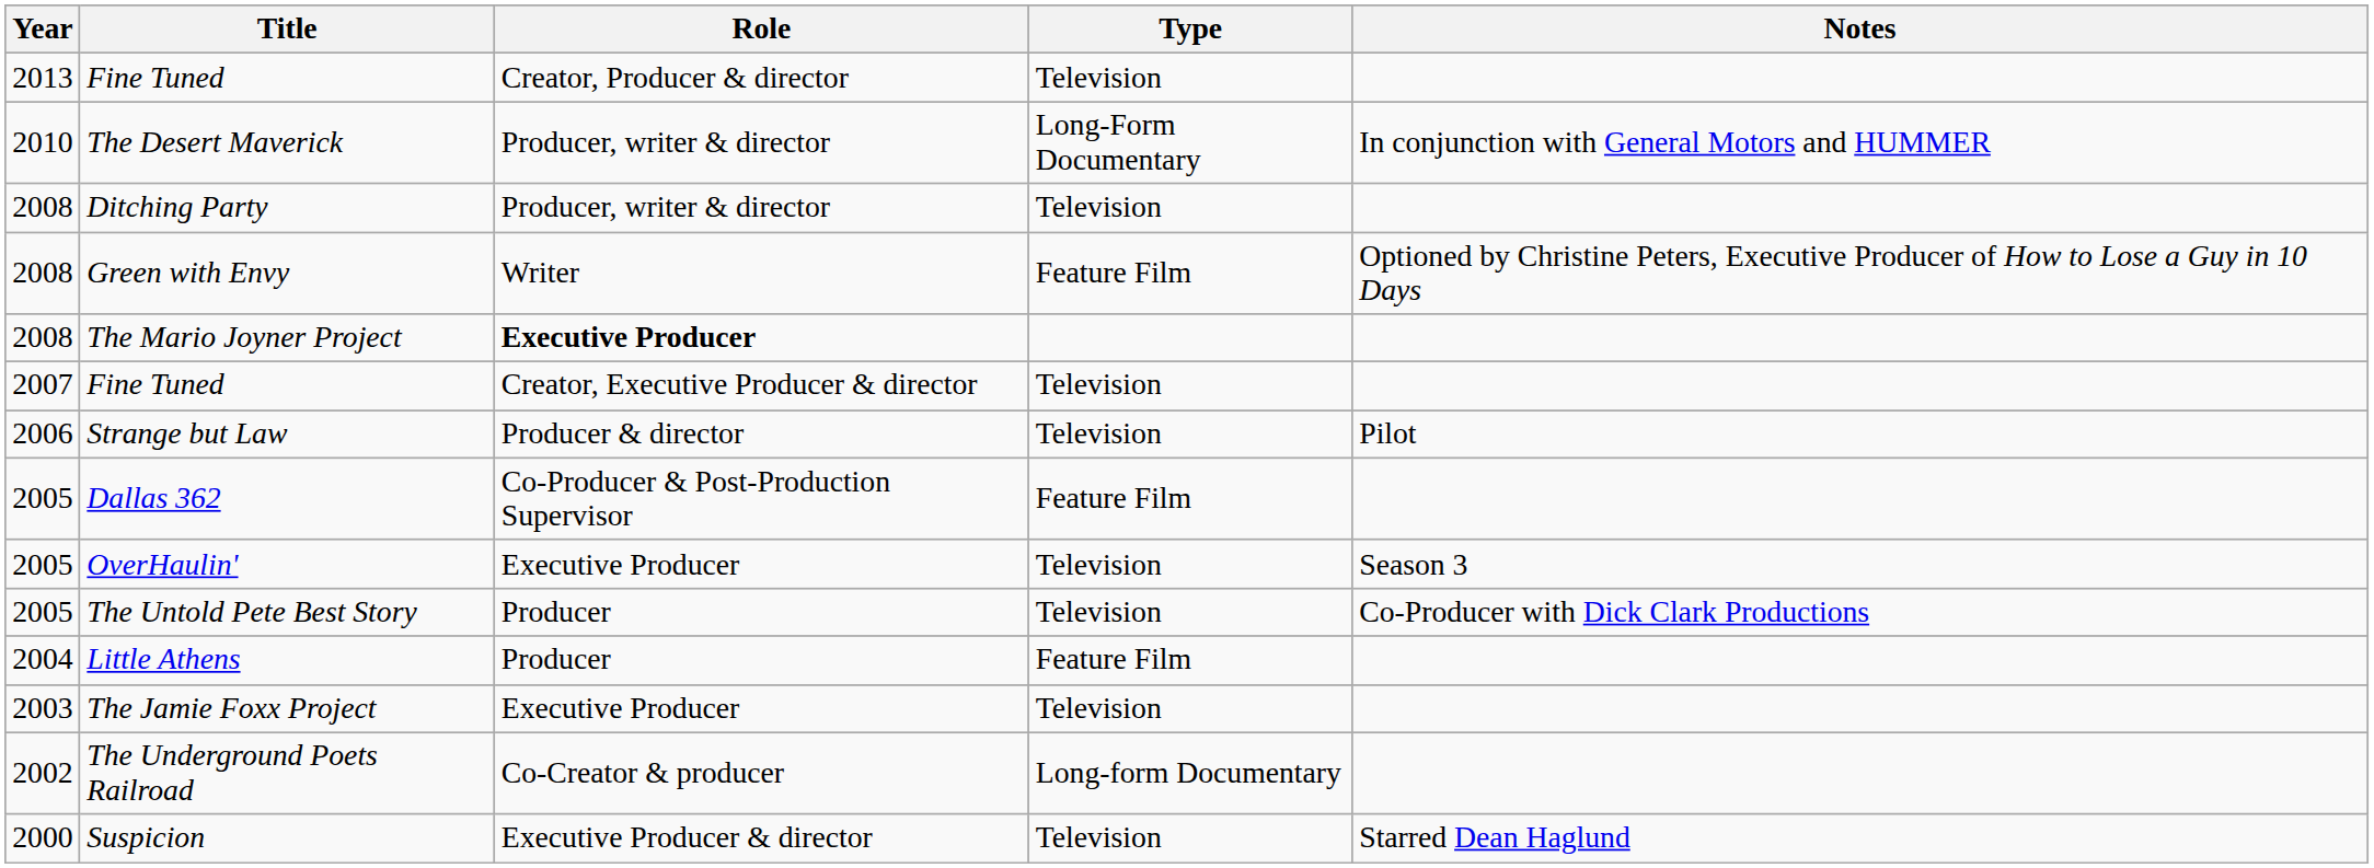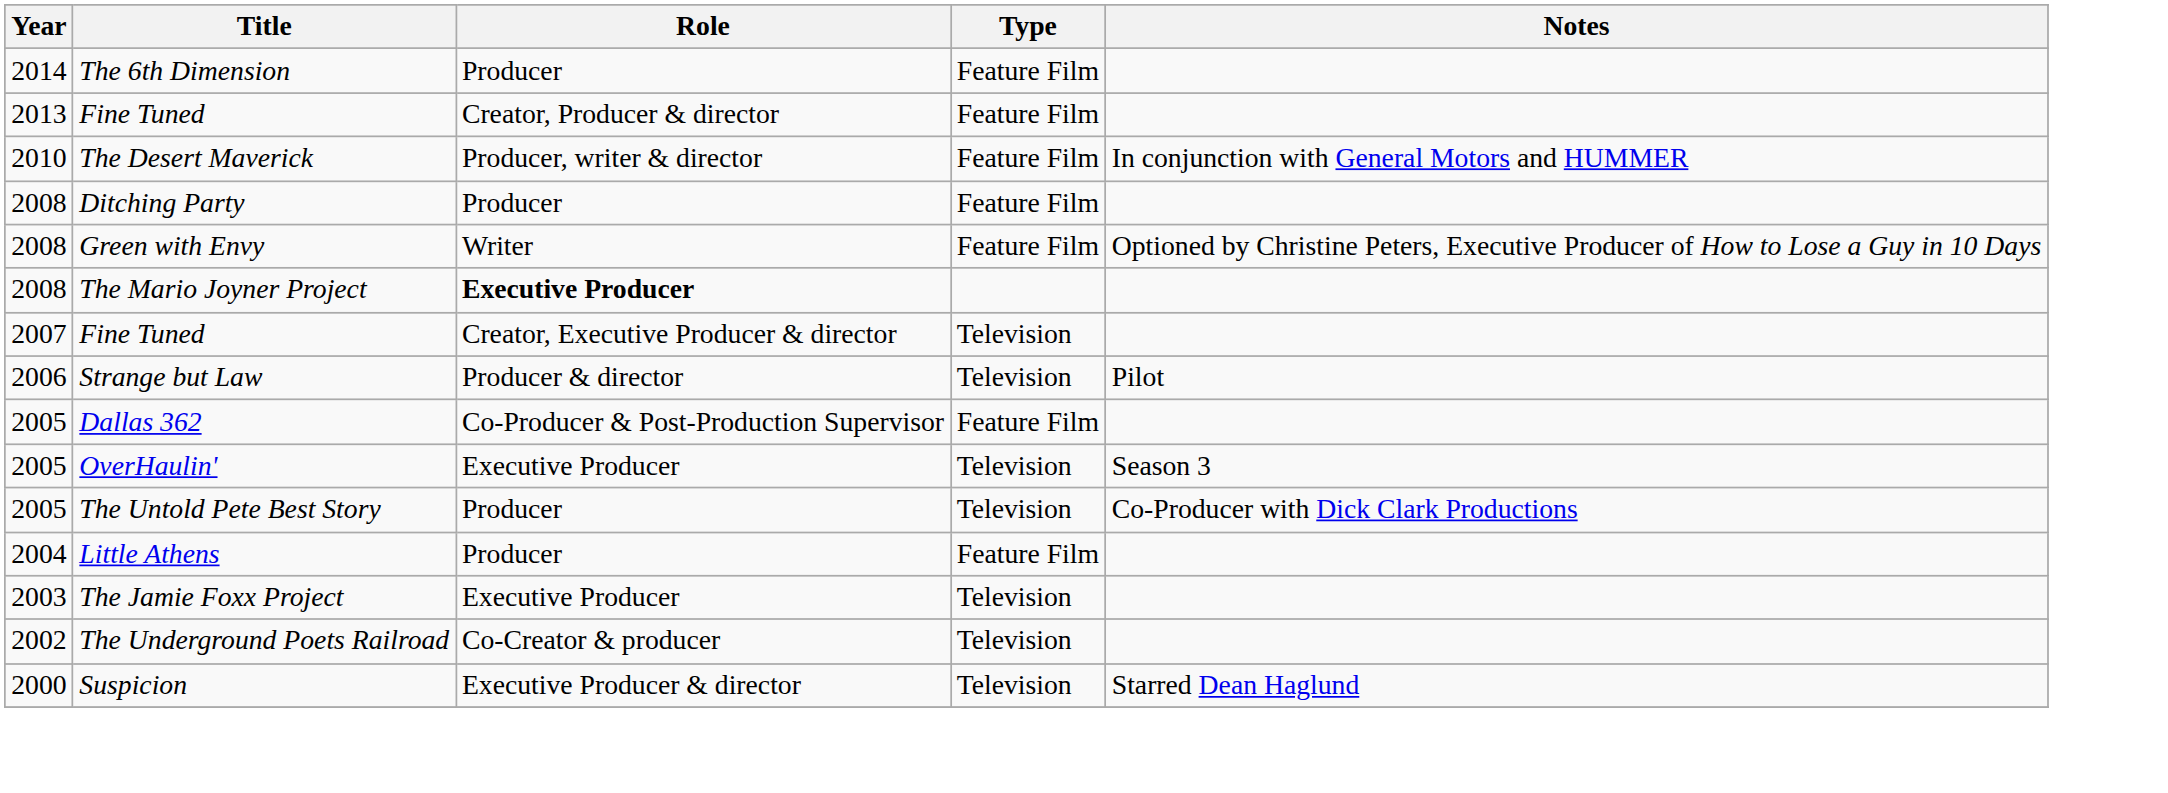 <table class="wikitable">
 <tr>
 <th>Year</th>
 <th>Title</th>
 <th>Role</th>
 <th>Type</th>
 <th>Notes</th>
 </tr>
 <tr>
+<td>2014</td>
+<td><em>The 6th Dimension</em></td>
+<td>Producer</td>
+<td>Feature Film</td>
+<td></td>
+</tr>
+<tr>
 <td>2013</td>
 <td><em>Fine Tuned</em></td>
 <td>Creator, Producer & director</td>
-<td>Television</td>
+<td>Feature Film</td>
 <td></td>
 </tr>
 <tr>
 <td>2010</td>
 <td><em>The Desert Maverick</em></td>
 <td>Producer, writer & director</td>
-<td>Long-Form Documentary</td>
+<td>Feature Film</td>
 <td>In conjunction with <a href='#'>General Motors</a> and <a href='#'>HUMMER</a></td>
 </tr>
 <tr>
 <td>2008</td>
 <td><em>Ditching Party</em></td>
-<td>Producer, writer & director</td>
-<td>Television</td>
+<td>Producer</td>
+<td>Feature Film</td>
 <td></td>
 </tr>
 <tr>
 <td>2008</td>
 <td><em>Green with Envy</em></td>
 <td>Writer</td>
 <td>Feature Film</td>
 <td>Optioned by Christine Peters, Executive Producer of <em>How to Lose a Guy in 10 Days</em></td>
 </tr>
 <tr>
 <td>2008</td>
 <td><em>The Mario Joyner Project</em></td>
 <td><strong>Executive Producer</strong></td>
 <td></td>
 <td></td>
 </tr>
 <tr>
 <td>2007</td>
 <td><em>Fine Tuned</em></td>
 <td>Creator, Executive Producer & director</td>
 <td>Television</td>
 <td></td>
 </tr>
 <tr>
 <td>2006</td>
 <td><em>Strange but Law</em></td>
 <td>Producer & director</td>
 <td>Television</td>
 <td>Pilot</td>
 </tr>
 <tr>
 <td>2005</td>
 <td><em><a href='#'>Dallas 362</a></em></td>
 <td>Co-Producer & Post-Production Supervisor</td>
 <td>Feature Film</td>
 <td></td>
 </tr>
 <tr>
 <td>2005</td>
 <td><em><a href='#'>OverHaulin'</a></em></td>
 <td>Executive Producer</td>
 <td>Television</td>
 <td>Season 3</td>
 </tr>
 <tr>
 <td>2005</td>
 <td><em>The Untold Pete Best Story</em></td>
 <td>Producer</td>
 <td>Television</td>
 <td>Co-Producer with <a href='#'>Dick Clark Productions</a></td>
 </tr>
 <tr>
 <td>2004</td>
 <td><em><a href='#'>Little Athens</a></em></td>
 <td>Producer</td>
 <td>Feature Film</td>
 <td></td>
 </tr>
 <tr>
 <td>2003</td>
 <td><em>The Jamie Foxx Project</em></td>
 <td>Executive Producer</td>
 <td>Television</td>
 </tr>
 <tr>
 <td>2002</td>
 <td><em>The Underground Poets Railroad</em></td>
 <td>Co-Creator & producer</td>
-<td>Long-form Documentary</td>
+<td>Television</td>
 <td></td>
 </tr>
 <tr>
 <td>2000</td>
 <td><em>Suspicion</em></td>
 <td>Executive Producer & director</td>
 <td>Television</td>
 <td>Starred <a href='#'>Dean Haglund</a></td>
 </tr>
 <tr>
 </tr>
 </table>
